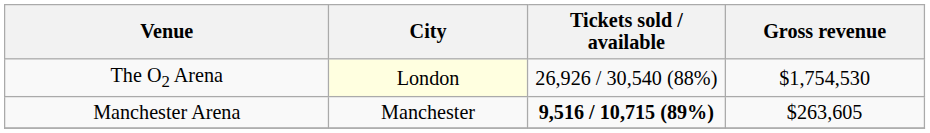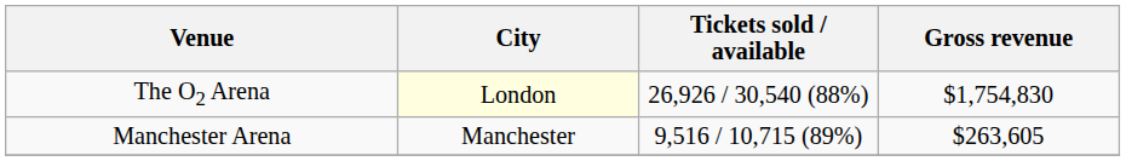 <table class="wikitable" style="text-align:center">
 <tr>
 <th style="width:250px;">Venue</th>
 <th style="width:150px;">City</th>
 <th style="width:150px;">Tickets sold / available</th>
 <th style="width:150px;">Gross revenue</th>
 </tr>
 <tr>
 <td>The O<sub>2</sub> Arena</td>
 <td style="background: lightyellow;">London</td>
 <td>26,926 / 30,540 (88%)</td>
-<td>$1,754,530</td>
+<td>$1,754,830</td>
 </tr>
 <tr>
 <td>Manchester Arena</td>
 <td>Manchester</td>
-<td><strong>9,516 / 10,715 (89%)</strong></td>
+<td>9,516 / 10,715 (89%)</td>
 <td>$263,605</td>
 </tr>
 <tr>
 </tr>
 </table>
